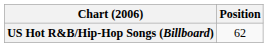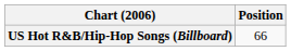 <table class="wikitable plainrowheaders" style="text-align:center;">
 <tr>
 <th>Chart (2006)</th>
 <th>Position</th>
 </tr>
 <tr>
 <th scope="row">US Hot R&B/Hip-Hop Songs (<em>Billboard</em>)</th>
-<td align="center">62</td>
+<td align="center">66</td>
 </tr>
 </table>
